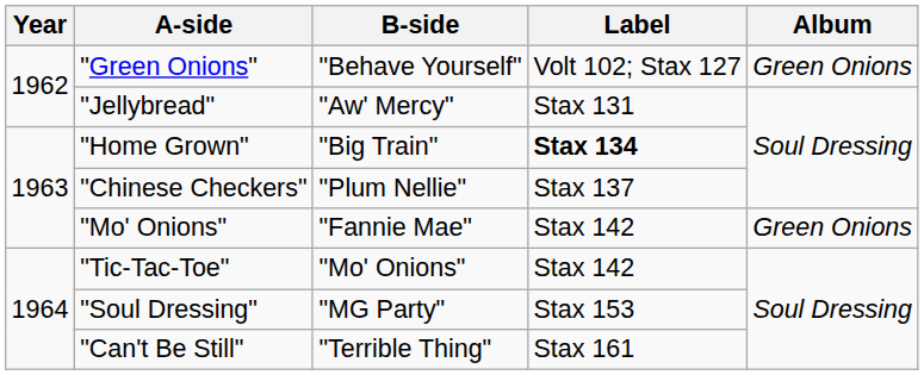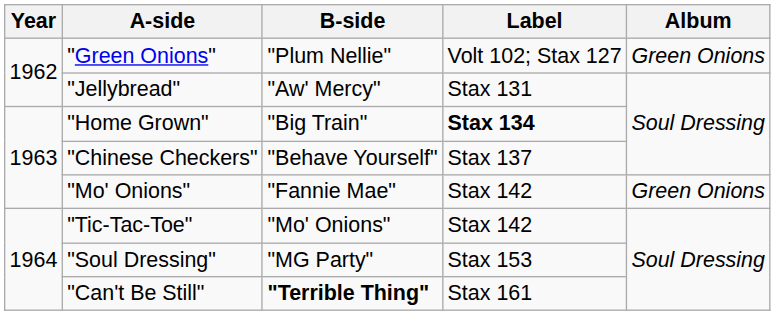 <table class="wikitable">
 <tr>
 <th>Year</th>
 <th>A-side</th>
 <th>B-side</th>
 <th>Label</th>
 <th>Album</th>
 </tr>
 <tr>
 <td rowspan="2">1962</td>
 <td>"<a href='#'>Green Onions</a>"</td>
-<td>"Behave Yourself"</td>
+<td>"Plum Nellie"</td>
 <td>Volt 102; Stax 127</td>
 <td><em>Green Onions</em></td>
 </tr>
 <tr>
 <td>"Jellybread"</td>
 <td>"Aw' Mercy"</td>
 <td>Stax 131</td>
 <td rowspan="3"><em>Soul Dressing</em></td>
 </tr>
 <tr>
 <td rowspan="3">1963</td>
 <td>"Home Grown"</td>
 <td>"Big Train"</td>
 <td><strong>Stax 134</strong></td>
 </tr>
 <tr>
 <td>"Chinese Checkers"</td>
-<td>"Plum Nellie"</td>
+<td>"Behave Yourself"</td>
 <td>Stax 137</td>
 </tr>
 <tr>
 <td>"Mo' Onions"</td>
 <td>"Fannie Mae"</td>
 <td>Stax 142</td>
 <td><em>Green Onions</em></td>
 </tr>
 <tr>
 <td rowspan="3">1964</td>
 <td>"Tic-Tac-Toe"</td>
 <td>"Mo' Onions"</td>
 <td>Stax 142</td>
 <td rowspan="3"><em>Soul Dressing</em></td>
 </tr>
 <tr>
 <td>"Soul Dressing"</td>
 <td>"MG Party"</td>
 <td>Stax 153</td>
 </tr>
 <tr>
 <td>"Can't Be Still"</td>
-<td>"Terrible Thing"</td>
+<td><strong>"Terrible Thing"</strong></td>
 <td>Stax 161</td>
 </tr>
 </table>
